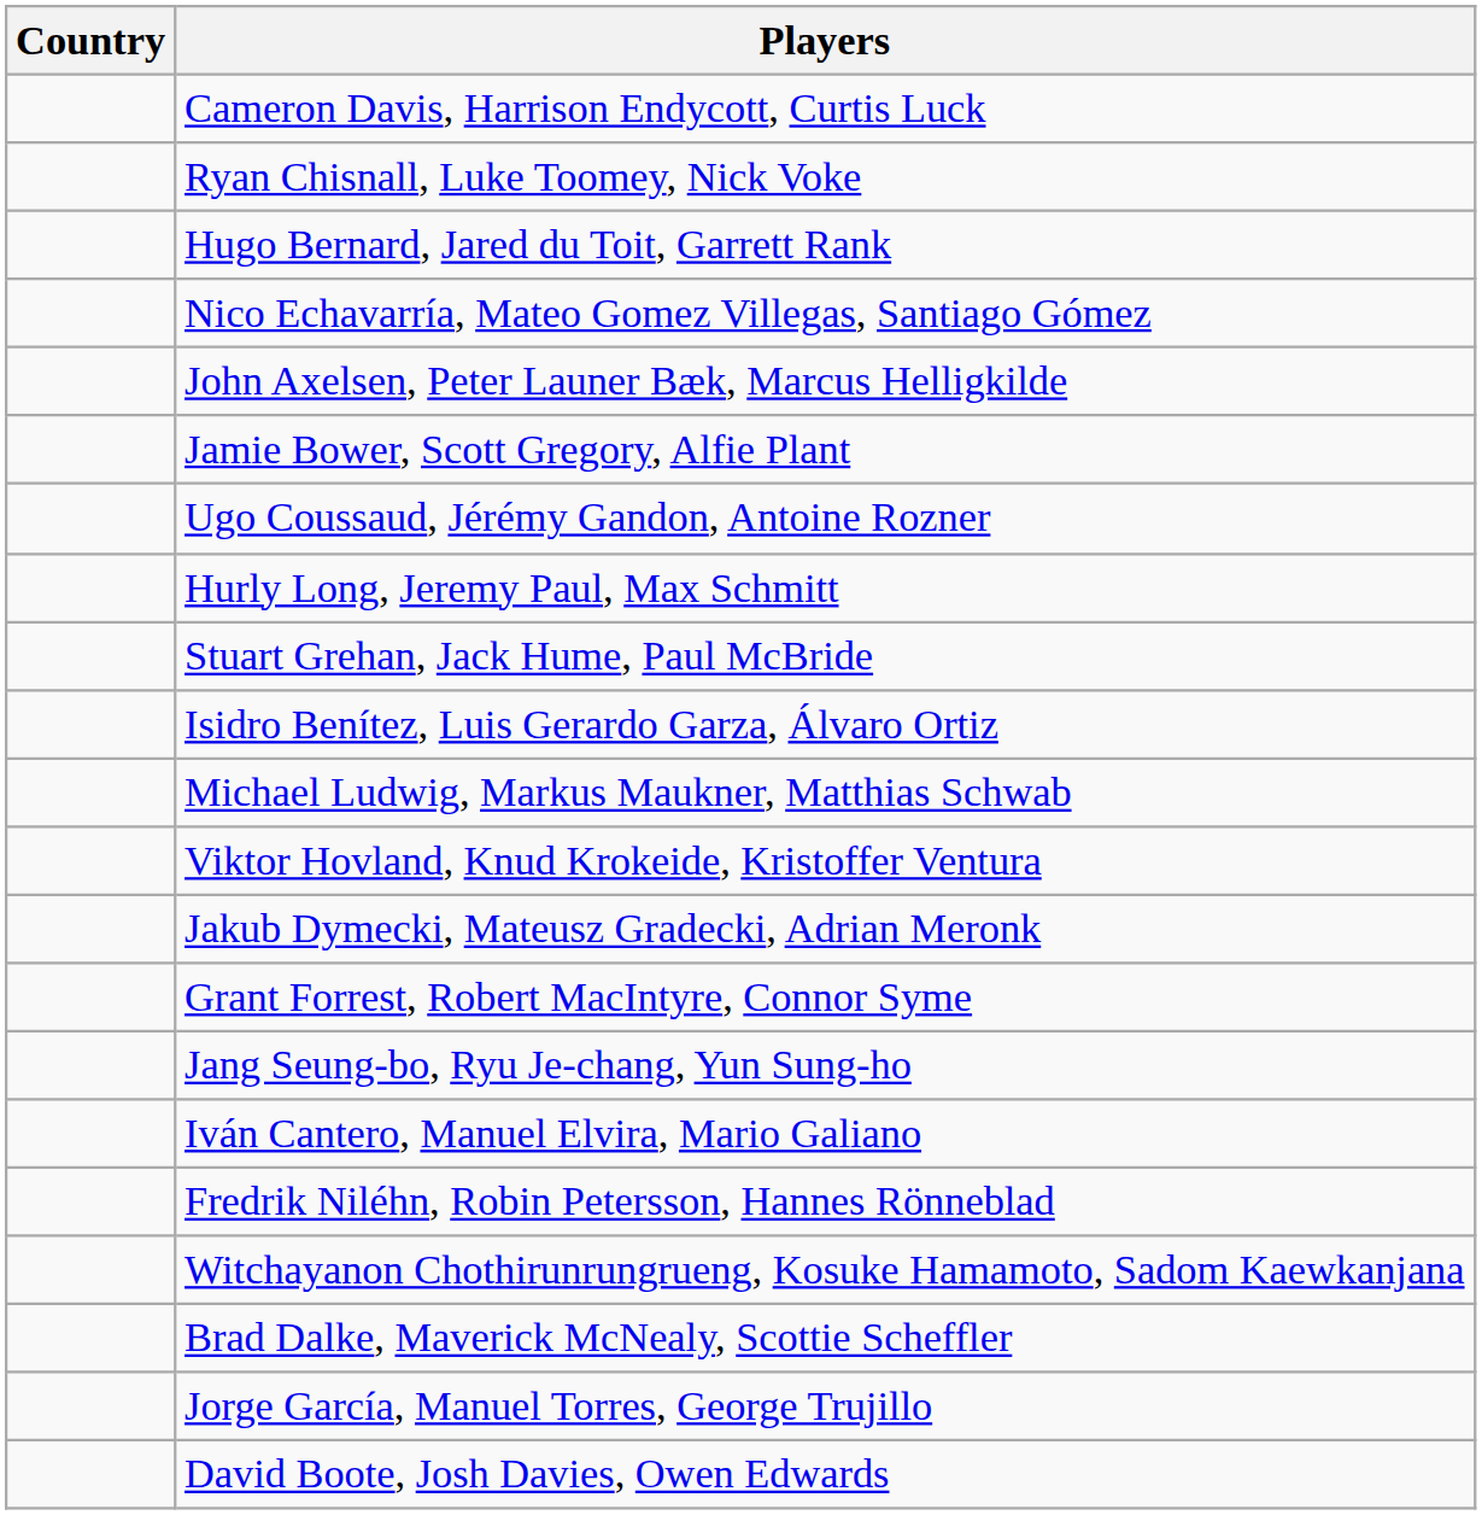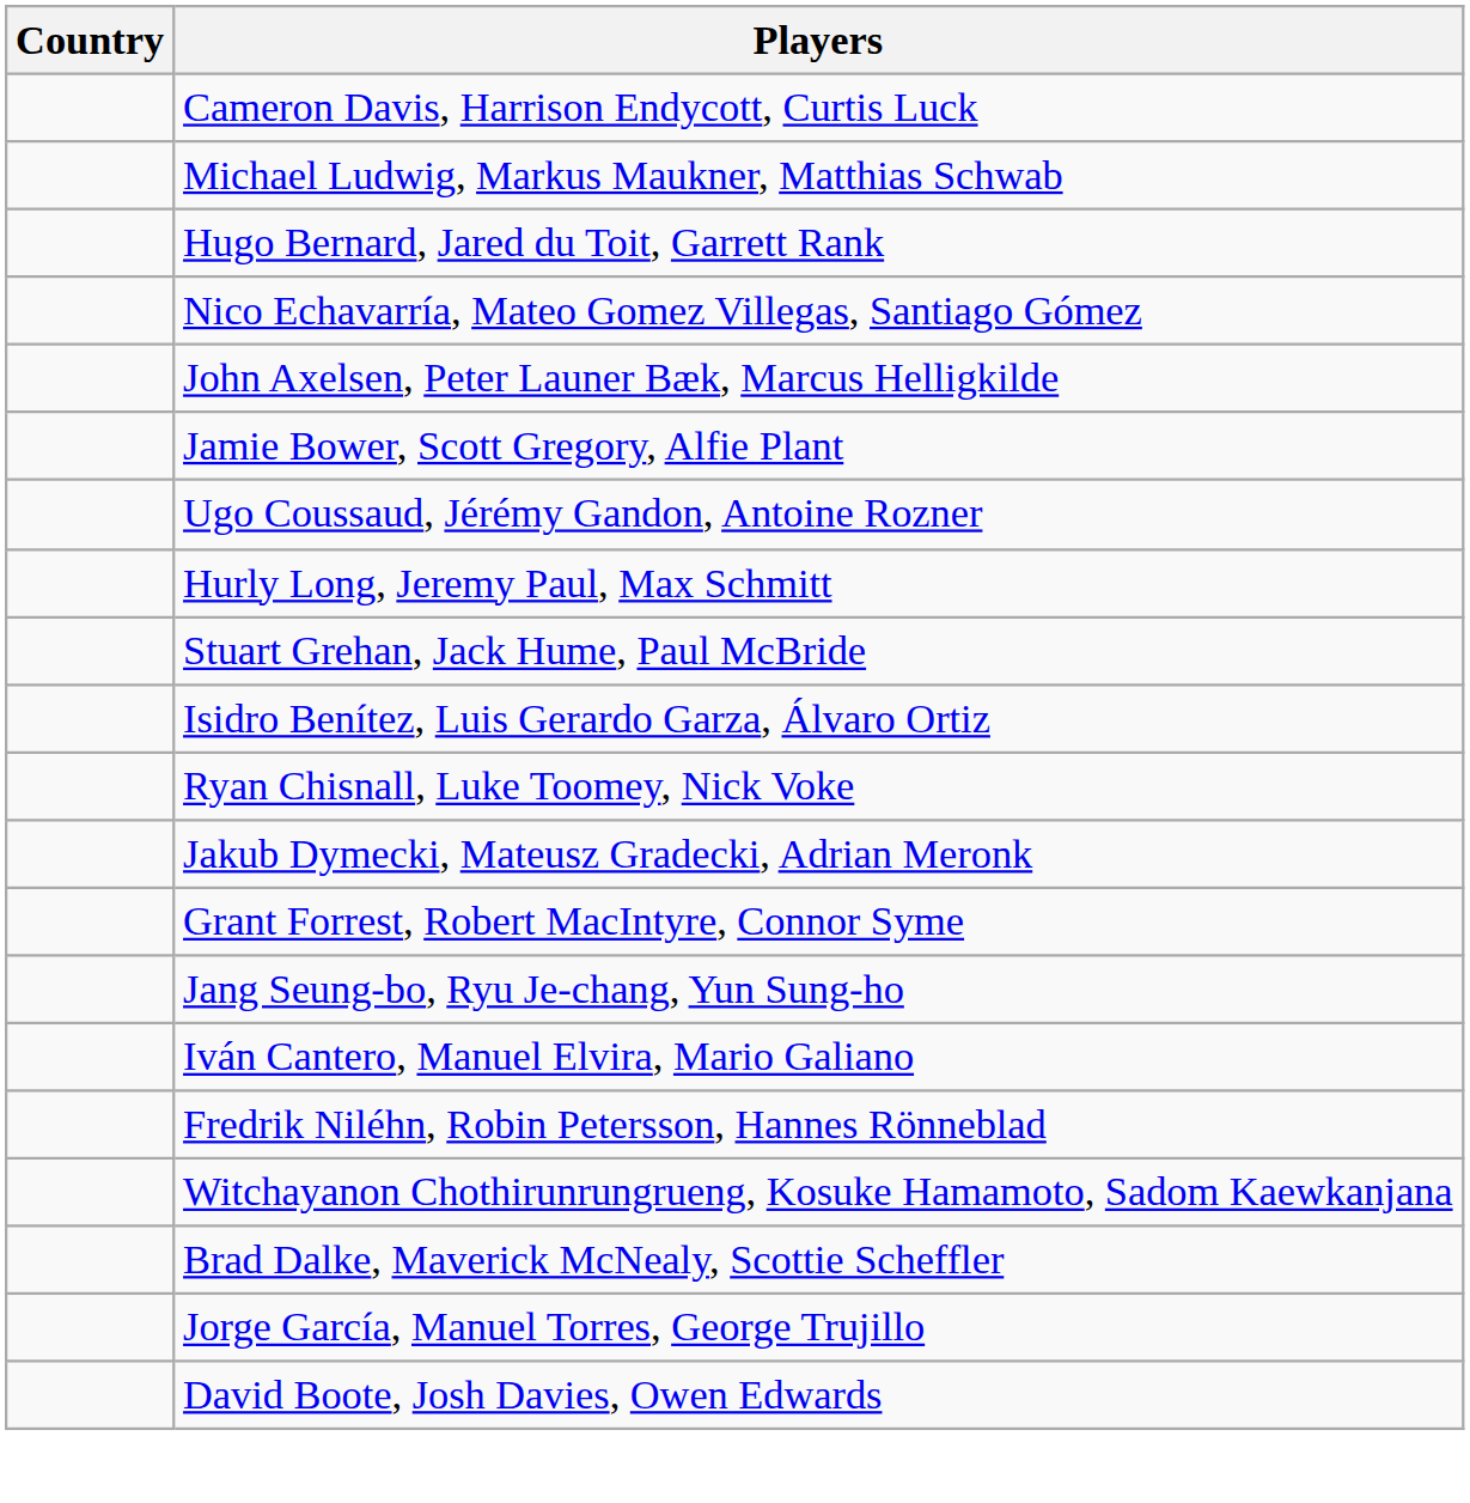 <table class="wikitable" style="font-size:95%;">
 <tr>
 <th>Country</th>
 <th>Players</th>
 </tr>
 <tr>
 <td></td>
 <td><a href='#'>Cameron Davis</a>, <a href='#'>Harrison Endycott</a>, <a href='#'>Curtis Luck</a></td>
 </tr>
 <tr>
 <td></td>
-<td><a href='#'>Ryan Chisnall</a>, <a href='#'>Luke Toomey</a>, <a href='#'>Nick Voke</a></td>
+<td><a href='#'>Michael Ludwig</a>, <a href='#'>Markus Maukner</a>, <a href='#'>Matthias Schwab</a></td>
 </tr>
 <tr>
 <td></td>
 <td><a href='#'>Hugo Bernard</a>, <a href='#'>Jared du Toit</a>, <a href='#'>Garrett Rank</a></td>
 </tr>
 <tr>
 <td></td>
 <td><a href='#'>Nico Echavarría</a>, <a href='#'>Mateo Gomez Villegas</a>, <a href='#'>Santiago Gómez</a></td>
 </tr>
 <tr>
 <td></td>
 <td><a href='#'>John Axelsen</a>, <a href='#'>Peter Launer Bæk</a>, <a href='#'>Marcus Helligkilde</a></td>
 </tr>
 <tr>
 <td></td>
 <td><a href='#'>Jamie Bower</a>, <a href='#'>Scott Gregory</a>, <a href='#'>Alfie Plant</a></td>
 </tr>
 <tr>
 <td></td>
 <td><a href='#'>Ugo Coussaud</a>, <a href='#'>Jérémy Gandon</a>, <a href='#'>Antoine Rozner</a></td>
 </tr>
 <tr>
 <td></td>
 <td><a href='#'>Hurly Long</a>, <a href='#'>Jeremy Paul</a>, <a href='#'>Max Schmitt</a></td>
 </tr>
 <tr>
 <td></td>
 <td><a href='#'>Stuart Grehan</a>, <a href='#'>Jack Hume</a>, <a href='#'>Paul McBride</a></td>
 </tr>
 <tr>
 <td></td>
 <td><a href='#'>Isidro Benítez</a>, <a href='#'>Luis Gerardo Garza</a>, <a href='#'>Álvaro Ortiz</a></td>
 </tr>
 <tr>
 <td></td>
-<td><a href='#'>Michael Ludwig</a>, <a href='#'>Markus Maukner</a>, <a href='#'>Matthias Schwab</a></td>
-</tr>
-<tr>
-<td></td>
-<td><a href='#'>Viktor Hovland</a>, <a href='#'>Knud Krokeide</a>, <a href='#'>Kristoffer Ventura</a></td>
+<td><a href='#'>Ryan Chisnall</a>, <a href='#'>Luke Toomey</a>, <a href='#'>Nick Voke</a></td>
 </tr>
 <tr>
 <td></td>
 <td><a href='#'>Jakub Dymecki</a>, <a href='#'>Mateusz Gradecki</a>, <a href='#'>Adrian Meronk</a></td>
 </tr>
 <tr>
 <td></td>
 <td><a href='#'>Grant Forrest</a>, <a href='#'>Robert MacIntyre</a>, <a href='#'>Connor Syme</a></td>
 </tr>
 <tr>
 <td></td>
 <td><a href='#'>Jang Seung-bo</a>, <a href='#'>Ryu Je-chang</a>, <a href='#'>Yun Sung-ho</a></td>
 </tr>
 <tr>
 <td></td>
 <td><a href='#'>Iván Cantero</a>, <a href='#'>Manuel Elvira</a>, <a href='#'>Mario Galiano</a></td>
 </tr>
 <tr>
 <td></td>
 <td><a href='#'>Fredrik Niléhn</a>, <a href='#'>Robin Petersson</a>, <a href='#'>Hannes Rönneblad</a></td>
 </tr>
 <tr>
 <td></td>
 <td><a href='#'>Witchayanon Chothirunrungrueng</a>, <a href='#'>Kosuke Hamamoto</a>, <a href='#'>Sadom Kaewkanjana</a></td>
 </tr>
 <tr>
 <td></td>
 <td><a href='#'>Brad Dalke</a>, <a href='#'>Maverick McNealy</a>, <a href='#'>Scottie Scheffler</a></td>
 </tr>
 <tr>
 <td></td>
 <td><a href='#'>Jorge García</a>, <a href='#'>Manuel Torres</a>, <a href='#'>George Trujillo</a></td>
 </tr>
 <tr>
 <td></td>
 <td><a href='#'>David Boote</a>, <a href='#'>Josh Davies</a>, <a href='#'>Owen Edwards</a></td>
 </tr>
 </table>
